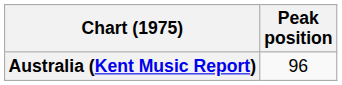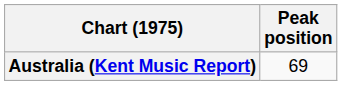 <table class="wikitable plainrowheaders">
 <tr>
 <th scope="col">Chart (1975)</th>
 <th scope="col">Peak<br>position</th>
 </tr>
 <tr>
 <th scope="row">Australia (<a href='#'>Kent Music Report</a>)</th>
-<td align="center">96</td>
+<td align="center">69</td>
 </tr>
 </table>
